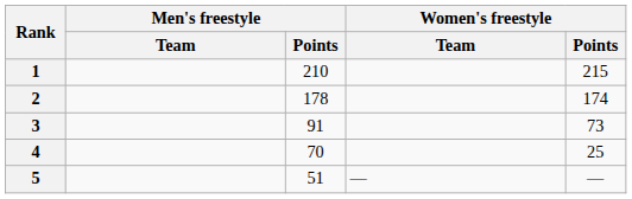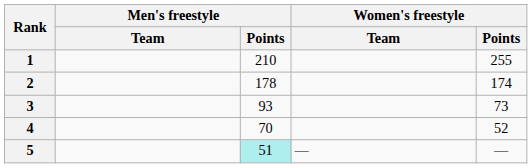 <table class="wikitable" style="text-align:center;">
 <tr>
 <th rowspan="2" width="50">Rank</th>
 <th colspan="2">Men's freestyle</th>
 <th colspan="2">Women's freestyle</th>
 </tr>
 <tr>
 <th width="200">Team</th>
 <th width="50">Points</th>
 <th width="200">Team</th>
 <th width="50">Points</th>
 </tr>
 <tr>
 <th>1</th>
 <td align="left"></td>
 <td>210</td>
 <td align="left"></td>
-<td>215</td>
+<td>255</td>
 </tr>
 <tr>
 <th>2</th>
 <td align="left"></td>
 <td>178</td>
 <td align="left"></td>
 <td>174</td>
 </tr>
 <tr>
 <th>3</th>
 <td align="left"></td>
-<td>91</td>
+<td>93</td>
 <td align="left"></td>
 <td>73</td>
 </tr>
 <tr>
 <th>4</th>
 <td align="left"></td>
 <td>70</td>
 <td align="left"></td>
-<td>25</td>
+<td>52</td>
 </tr>
 <tr>
 <th>5</th>
 <td align="left"></td>
-<td>51</td>
+<td style="background: paleturquoise;">51</td>
 <td align="left">—</td>
 <td>—</td>
 </tr>
 </table>
